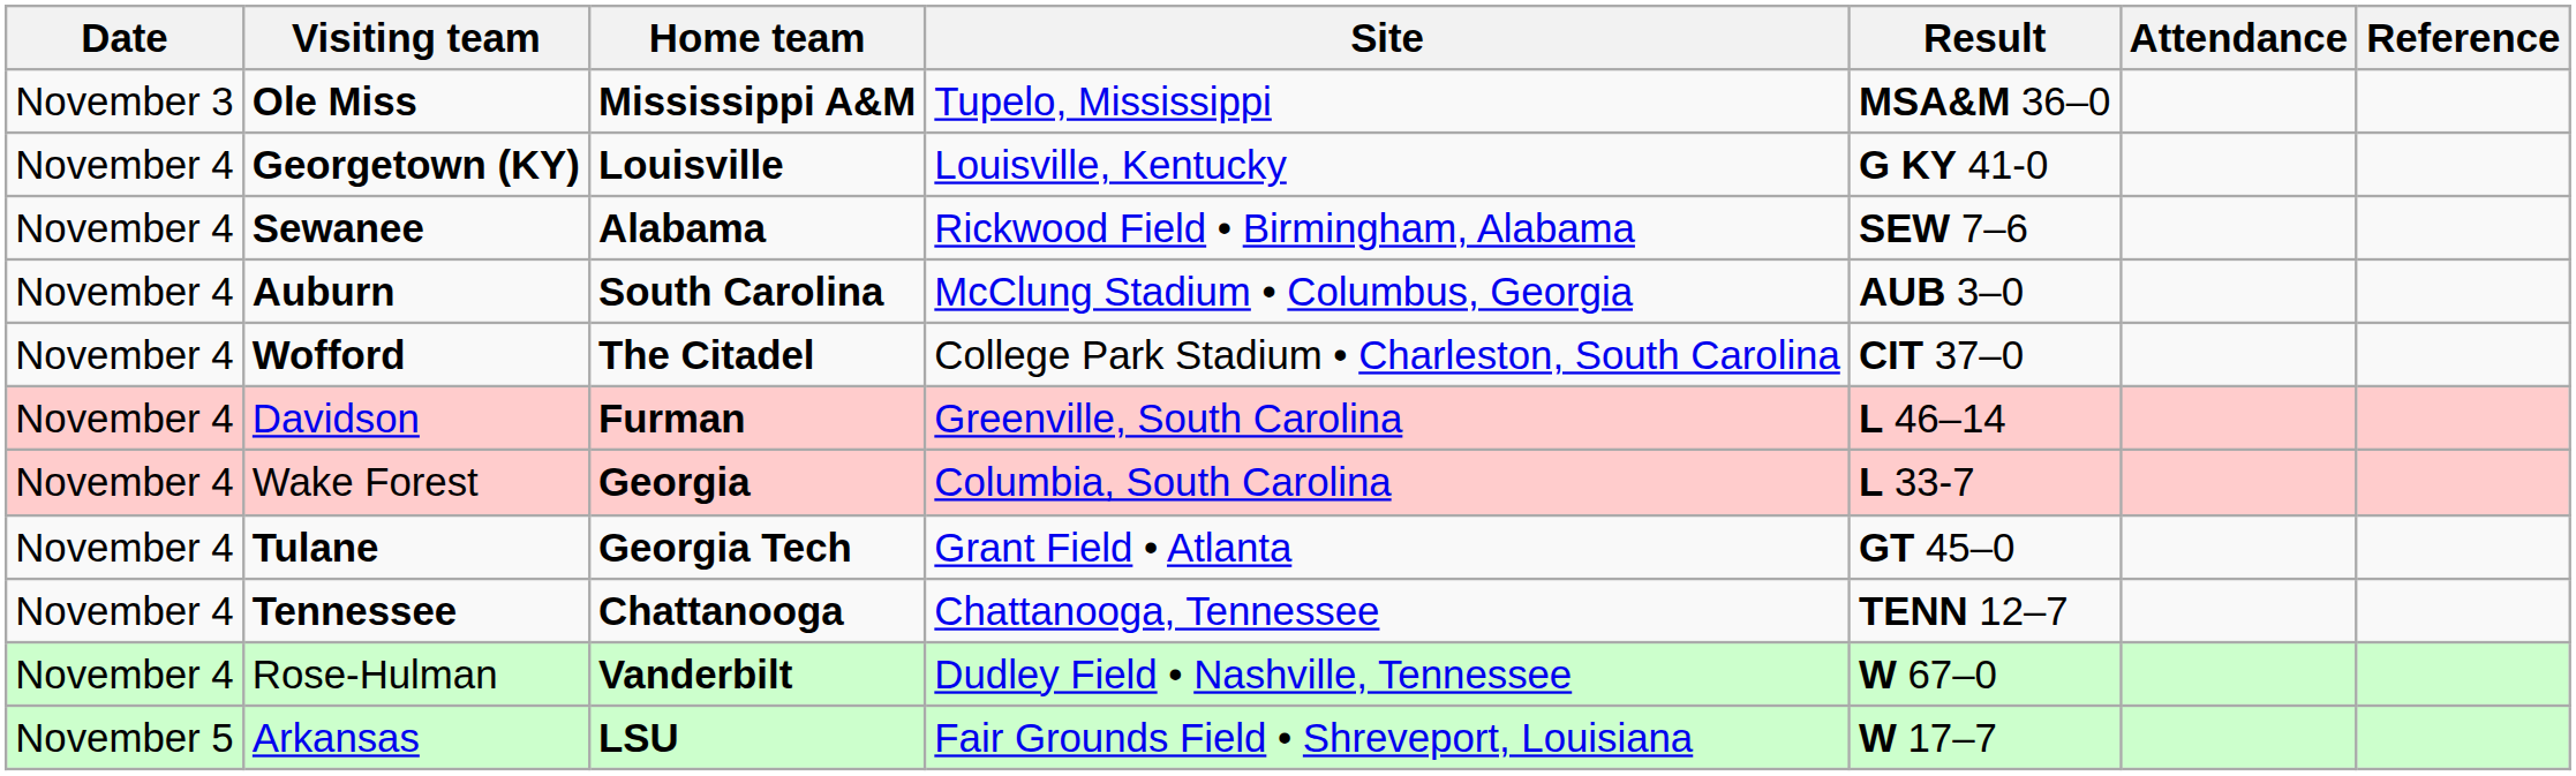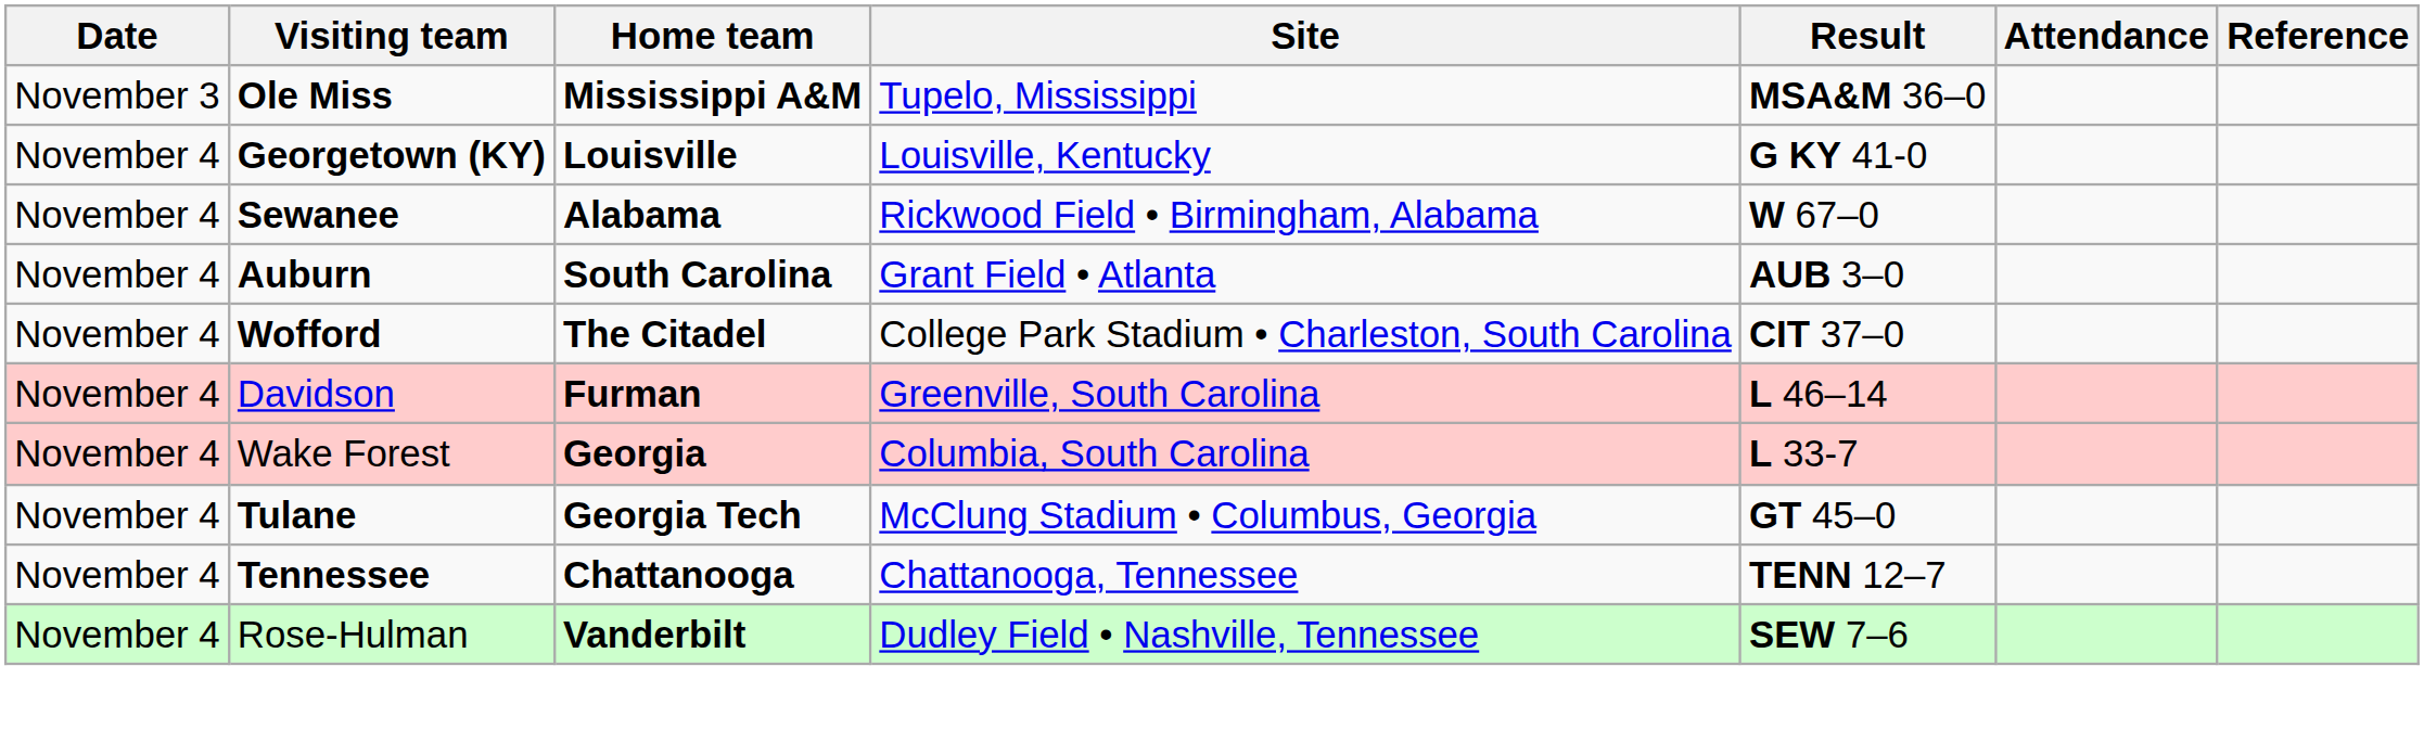 <table class="wikitable" style="font-size:95%;">
 <tr>
 <th>Date</th>
 <th>Visiting team</th>
 <th>Home team</th>
 <th>Site</th>
 <th>Result</th>
 <th>Attendance</th>
 <th class="unsortable">Reference</th>
 </tr>
 <tr bgcolor=>
 <td>November 3</td>
 <td><strong>Ole Miss</strong></td>
 <td><strong>Mississippi A&M</strong></td>
 <td><a href='#'>Tupelo, Mississippi</a></td>
 <td><strong>MSA&M</strong> 36–0</td>
 <td></td>
 <td></td>
 </tr>
 <tr bgcolor=>
 <td>November 4</td>
 <td><strong>Georgetown (KY)</strong></td>
 <td><strong>Louisville</strong></td>
 <td><a href='#'>Louisville, Kentucky</a></td>
 <td><strong>G KY</strong> 41-0</td>
 <td></td>
 <td></td>
 </tr>
 <tr bgcolor=>
 <td>November 4</td>
 <td><strong>Sewanee</strong></td>
 <td><strong>Alabama</strong></td>
 <td><a href='#'>Rickwood Field</a> • <a href='#'>Birmingham, Alabama</a></td>
-<td><strong>SEW</strong> 7–6</td>
+<td><strong>W</strong> 67–0</td>
 <td></td>
 <td></td>
 </tr>
 <tr bgcolor=>
 <td>November 4</td>
 <td><strong>Auburn</strong></td>
 <td><strong>South Carolina</strong></td>
-<td><a href='#'>McClung Stadium</a> • <a href='#'>Columbus, Georgia</a></td>
+<td><a href='#'>Grant Field</a> • <a href='#'>Atlanta</a></td>
 <td><strong>AUB</strong> 3–0</td>
 <td></td>
 <td></td>
 </tr>
 <tr bgcolor=>
 <td>November 4</td>
 <td><strong>Wofford</strong></td>
 <td><strong>The Citadel</strong></td>
 <td>College Park Stadium • <a href='#'>Charleston, South Carolina</a></td>
 <td><strong>CIT</strong> 37–0</td>
 <td></td>
 <td></td>
 </tr>
 <tr bgcolor=ffcccc>
 <td>November 4</td>
 <td><a href='#'>Davidson</a></td>
 <td><strong>Furman</strong></td>
 <td><a href='#'>Greenville, South Carolina</a></td>
 <td><strong>L</strong> 46–14</td>
 <td></td>
 <td></td>
 </tr>
 <tr bgcolor=ffcccc>
 <td>November 4</td>
 <td>Wake Forest</td>
 <td><strong>Georgia</strong></td>
 <td><a href='#'>Columbia, South Carolina</a></td>
 <td><strong>L</strong> 33-7</td>
 <td></td>
 <td></td>
 </tr>
 <tr bgcolor=>
 <td>November 4</td>
 <td><strong>Tulane</strong></td>
 <td><strong>Georgia Tech</strong></td>
-<td><a href='#'>Grant Field</a> • <a href='#'>Atlanta</a></td>
+<td><a href='#'>McClung Stadium</a> • <a href='#'>Columbus, Georgia</a></td>
 <td><strong>GT</strong> 45–0</td>
 <td></td>
 <td></td>
 </tr>
 <tr bgcolor=>
 <td>November 4</td>
 <td><strong>Tennessee</strong></td>
 <td><strong>Chattanooga</strong></td>
 <td><a href='#'>Chattanooga, Tennessee</a></td>
 <td><strong>TENN</strong> 12–7</td>
 <td></td>
 <td></td>
 </tr>
 <tr bgcolor=ccffcc>
 <td>November 4</td>
 <td>Rose-Hulman</td>
 <td><strong>Vanderbilt</strong></td>
 <td><a href='#'>Dudley Field</a> • <a href='#'>Nashville, Tennessee</a></td>
-<td><strong>W</strong> 67–0</td>
-<td></td>
-<td></td>
-</tr>
-<tr bgcolor=ccffcc>
-<td>November 5</td>
-<td><a href='#'>Arkansas</a></td>
-<td><strong>LSU</strong></td>
-<td><a href='#'>Fair Grounds Field</a> • <a href='#'>Shreveport, Louisiana</a></td>
-<td><strong>W</strong> 17–7</td>
+<td><strong>SEW</strong> 7–6</td>
 <td></td>
 <td></td>
 </tr>
 </table>
